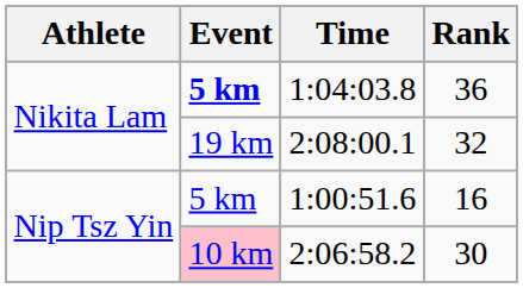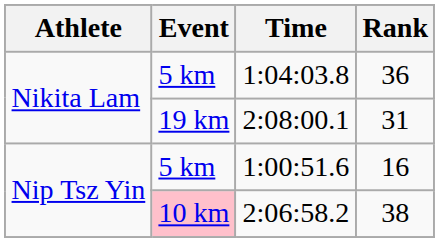 <table class=wikitable style="font-size:90%;">
 <tr>
 <th>Athlete</th>
 <th>Event</th>
 <th>Time</th>
 <th>Rank</th>
 </tr>
 <tr style="text-align:center">
 <td style="text-align:left"rowspan=2><a href='#'>Nikita Lam</a></td>
-<td style="text-align:left"><strong><a href='#'>5 km</a></strong></td>
+<td style="text-align:left"><a href='#'>5 km</a></td>
 <td>1:04:03.8</td>
 <td>36</td>
 </tr>
 <tr style="text-align:center">
 <td style="text-align:left"><a href='#'>19 km</a></td>
 <td>2:08:00.1</td>
-<td>32</td>
+<td>31</td>
 </tr>
 <tr style="text-align:center">
 <td style="text-align:left"rowspan=2><a href='#'>Nip Tsz Yin</a></td>
 <td style="text-align:left"><a href='#'>5 km</a></td>
 <td>1:00:51.6</td>
 <td>16</td>
 </tr>
 <tr style="text-align:center">
 <td style="background: pink; text-align:left"><a href='#'>10 km</a></td>
 <td>2:06:58.2</td>
-<td>30</td>
+<td>38</td>
 </tr>
 </table>
